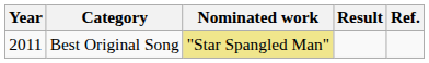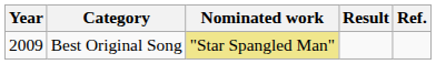 <table class="wikitable plainrowheaders" style="text-align:center;">
 <tr>
 <th>Year</th>
 <th>Category</th>
 <th>Nominated work</th>
 <th>Result</th>
 <th>Ref.</th>
 </tr>
 <tr>
-<td>2011</td>
+<td>2009</td>
 <td>Best Original Song</td>
 <td style="background: khaki;">"Star Spangled Man"  <br> </td>
 <td></td>
 <td></td>
 </tr>
 </table>
